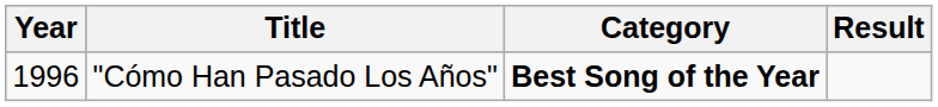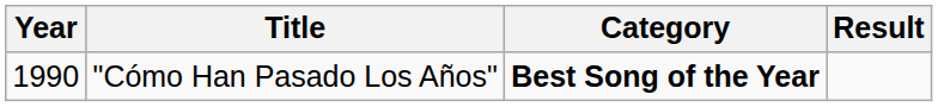 <table class="wikitable">
 <tr>
 <th>Year</th>
 <th>Title</th>
 <th>Category</th>
 <th>Result</th>
 </tr>
 <tr>
-<td>1996</td>
+<td>1990</td>
 <td>"Cómo Han Pasado Los Años"</td>
 <td><strong>Best Song of the Year</strong></td>
 <td></td>
 </tr>
 </table>
